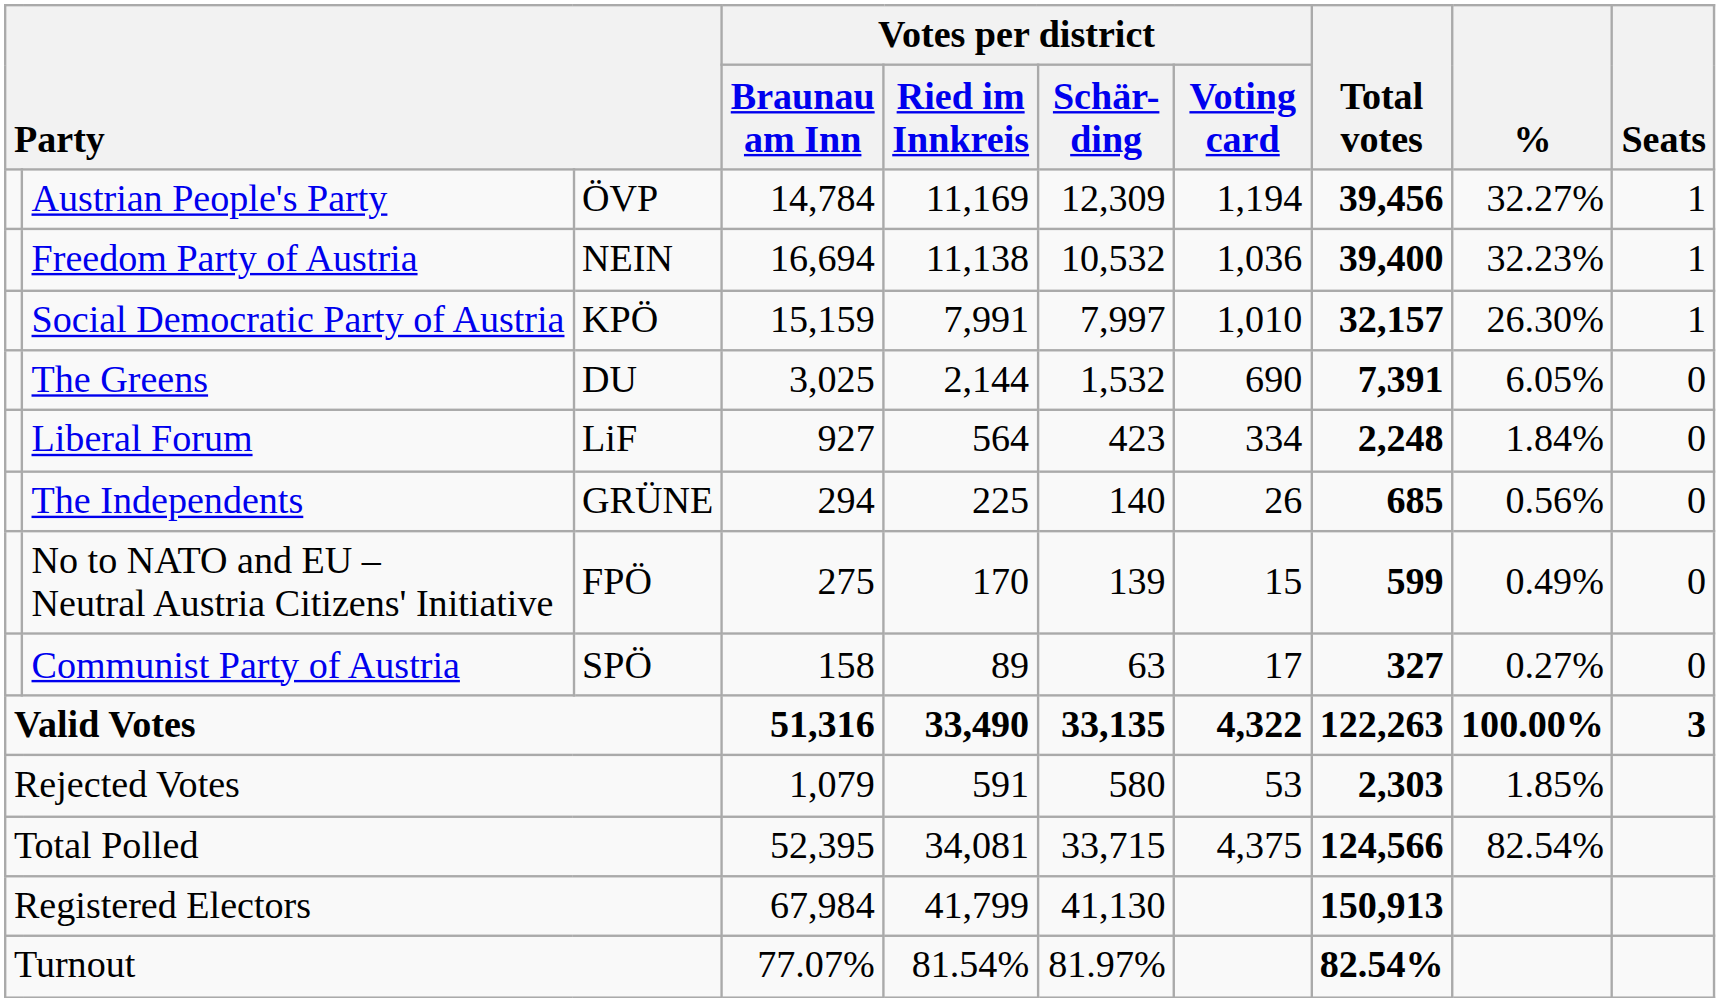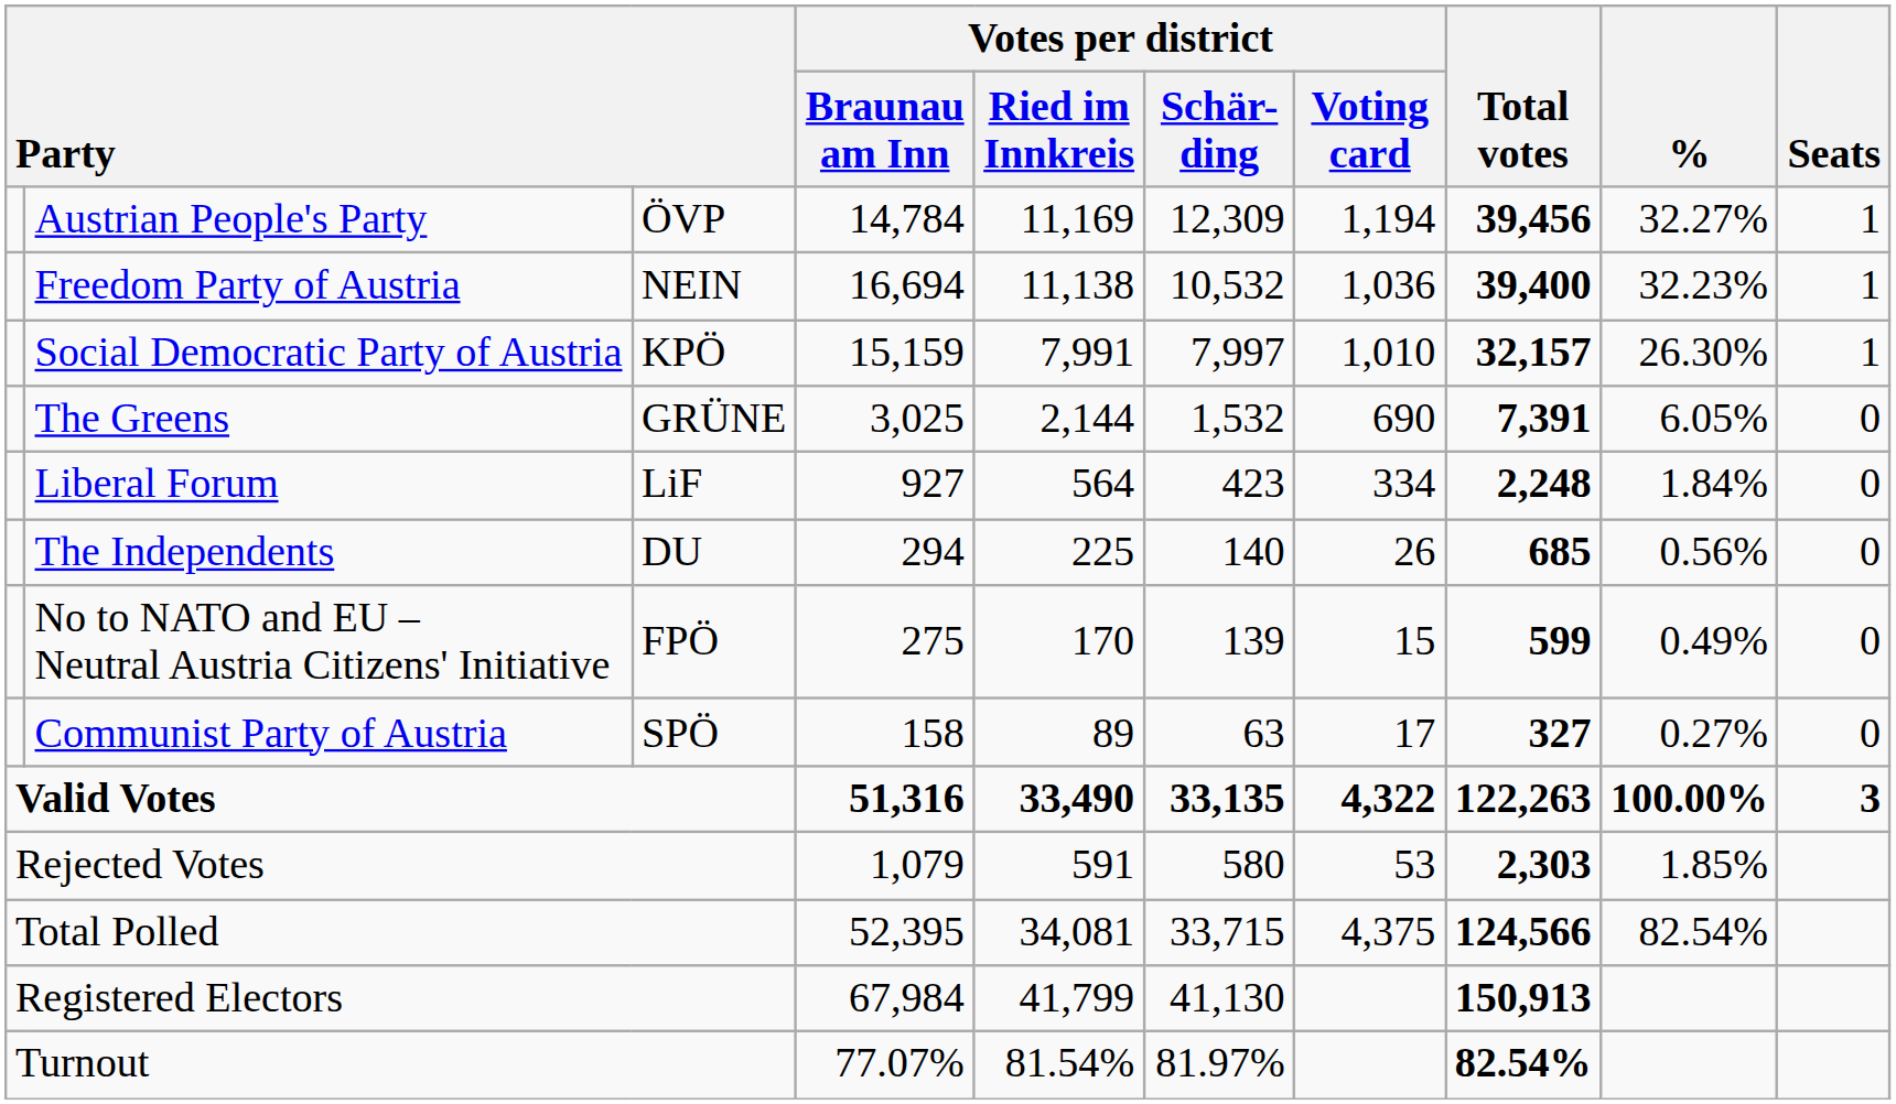 <table class="wikitable" border="1" style="text-align:right;">
 <tr>
 <th style="text-align:left;" valign=bottom rowspan=2 colspan=3>Party</th>
 <th colspan=4>Votes per district</th>
 <th align=center valign=bottom rowspan=2 width="50">Total<br>votes</th>
 <th align=center valign=bottom rowspan=2 width="50">%</th>
 <th align=center valign=bottom rowspan=2>Seats</th>
 </tr>
 <tr>
 <th align=center valign=bottom width="50"><a href='#'>Braunau<br>am Inn</a></th>
 <th align=center valign=bottom width="50"><a href='#'>Ried im<br>Innkreis</a></th>
 <th align=center valign=bottom width="50"><a href='#'>Schär-<br>ding</a></th>
 <th align=center valign=bottom width="50"><a href='#'>Voting<br>card</a></th>
 </tr>
 <tr>
 <td></td>
 <td align=left><a href='#'>Austrian People's Party</a></td>
 <td align=left>ÖVP</td>
 <td>14,784</td>
 <td>11,169</td>
 <td>12,309</td>
 <td>1,194</td>
 <td><strong>39,456</strong></td>
 <td>32.27%</td>
 <td>1</td>
 </tr>
 <tr>
 <td></td>
 <td align=left><a href='#'>Freedom Party of Austria</a></td>
 <td align=left>NEIN</td>
 <td>16,694</td>
 <td>11,138</td>
 <td>10,532</td>
 <td>1,036</td>
 <td><strong>39,400</strong></td>
 <td>32.23%</td>
 <td>1</td>
 </tr>
 <tr>
 <td></td>
 <td align=left style="white-space: nowrap;"><a href='#'>Social Democratic Party of Austria</a></td>
 <td align=left>KPÖ</td>
 <td>15,159</td>
 <td>7,991</td>
 <td>7,997</td>
 <td>1,010</td>
 <td><strong>32,157</strong></td>
 <td>26.30%</td>
 <td>1</td>
 </tr>
 <tr>
 <td></td>
 <td align=left><a href='#'>The Greens</a></td>
-<td align=left>DU</td>
+<td align=left>GRÜNE</td>
 <td>3,025</td>
 <td>2,144</td>
 <td>1,532</td>
 <td>690</td>
 <td><strong>7,391</strong></td>
 <td>6.05%</td>
 <td>0</td>
 </tr>
 <tr>
 <td></td>
 <td align=left><a href='#'>Liberal Forum</a></td>
 <td align=left>LiF</td>
 <td>927</td>
 <td>564</td>
 <td>423</td>
 <td>334</td>
 <td><strong>2,248</strong></td>
 <td>1.84%</td>
 <td>0</td>
 </tr>
 <tr>
 <td></td>
 <td align=left><a href='#'>The Independents</a></td>
-<td align=left>GRÜNE</td>
+<td align=left>DU</td>
 <td>294</td>
 <td>225</td>
 <td>140</td>
 <td>26</td>
 <td><strong>685</strong></td>
 <td>0.56%</td>
 <td>0</td>
 </tr>
 <tr>
 <td></td>
 <td align=left>No to NATO and EU –<br>Neutral Austria Citizens' Initiative</td>
 <td align=left>FPÖ</td>
 <td>275</td>
 <td>170</td>
 <td>139</td>
 <td>15</td>
 <td><strong>599</strong></td>
 <td>0.49%</td>
 <td>0</td>
 </tr>
 <tr>
 <td></td>
 <td align=left><a href='#'>Communist Party of Austria</a></td>
 <td align=left>SPÖ</td>
 <td>158</td>
 <td>89</td>
 <td>63</td>
 <td>17</td>
 <td><strong>327</strong></td>
 <td>0.27%</td>
 <td>0</td>
 </tr>
 <tr style="font-weight:bold">
 <td align=left colspan=3>Valid Votes</td>
 <td>51,316</td>
 <td>33,490</td>
 <td>33,135</td>
 <td>4,322</td>
 <td>122,263</td>
 <td>100.00%</td>
 <td>3</td>
 </tr>
 <tr>
 <td align=left colspan=3>Rejected Votes</td>
 <td>1,079</td>
 <td>591</td>
 <td>580</td>
 <td>53</td>
 <td><strong>2,303</strong></td>
 <td>1.85%</td>
 <td></td>
 </tr>
 <tr>
 <td align=left colspan=3>Total Polled</td>
 <td>52,395</td>
 <td>34,081</td>
 <td>33,715</td>
 <td>4,375</td>
 <td><strong>124,566</strong></td>
 <td>82.54%</td>
 <td></td>
 </tr>
 <tr>
 <td align=left colspan=3>Registered Electors</td>
 <td>67,984</td>
 <td>41,799</td>
 <td>41,130</td>
 <td></td>
 <td><strong>150,913</strong></td>
 <td></td>
 <td></td>
 </tr>
 <tr>
 <td align=left colspan=3>Turnout</td>
 <td>77.07%</td>
 <td>81.54%</td>
 <td>81.97%</td>
 <td></td>
 <td><strong>82.54%</strong></td>
 <td></td>
 <td></td>
 </tr>
 </table>
